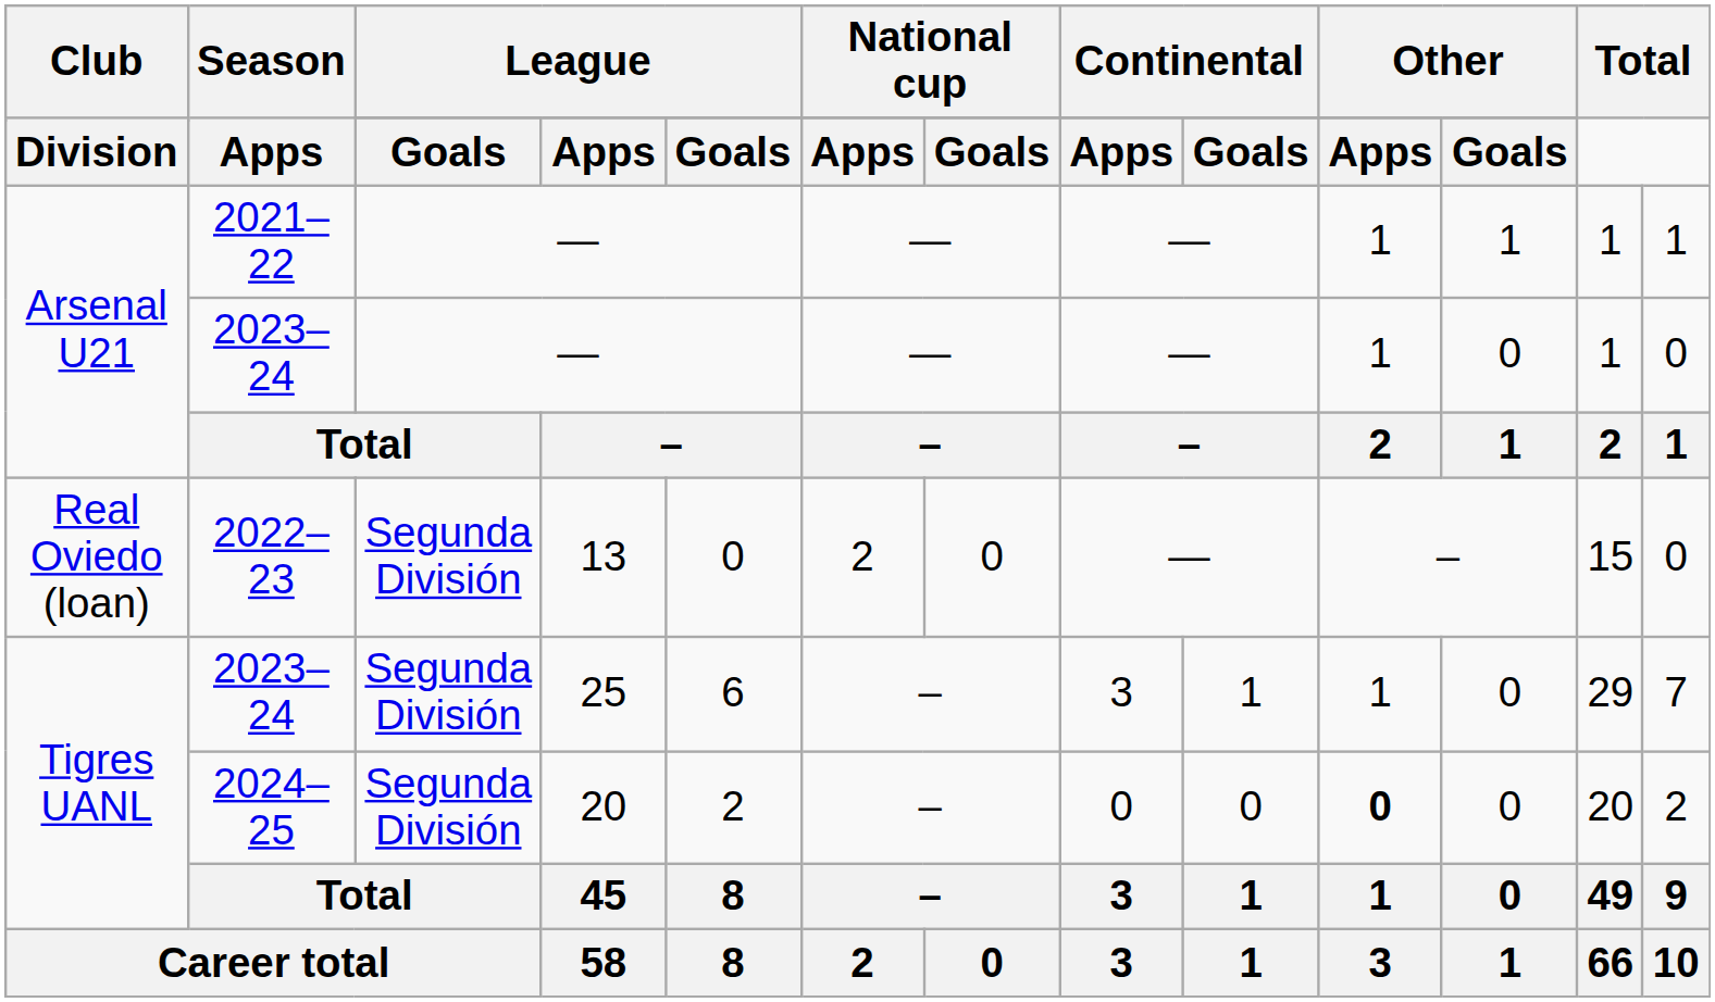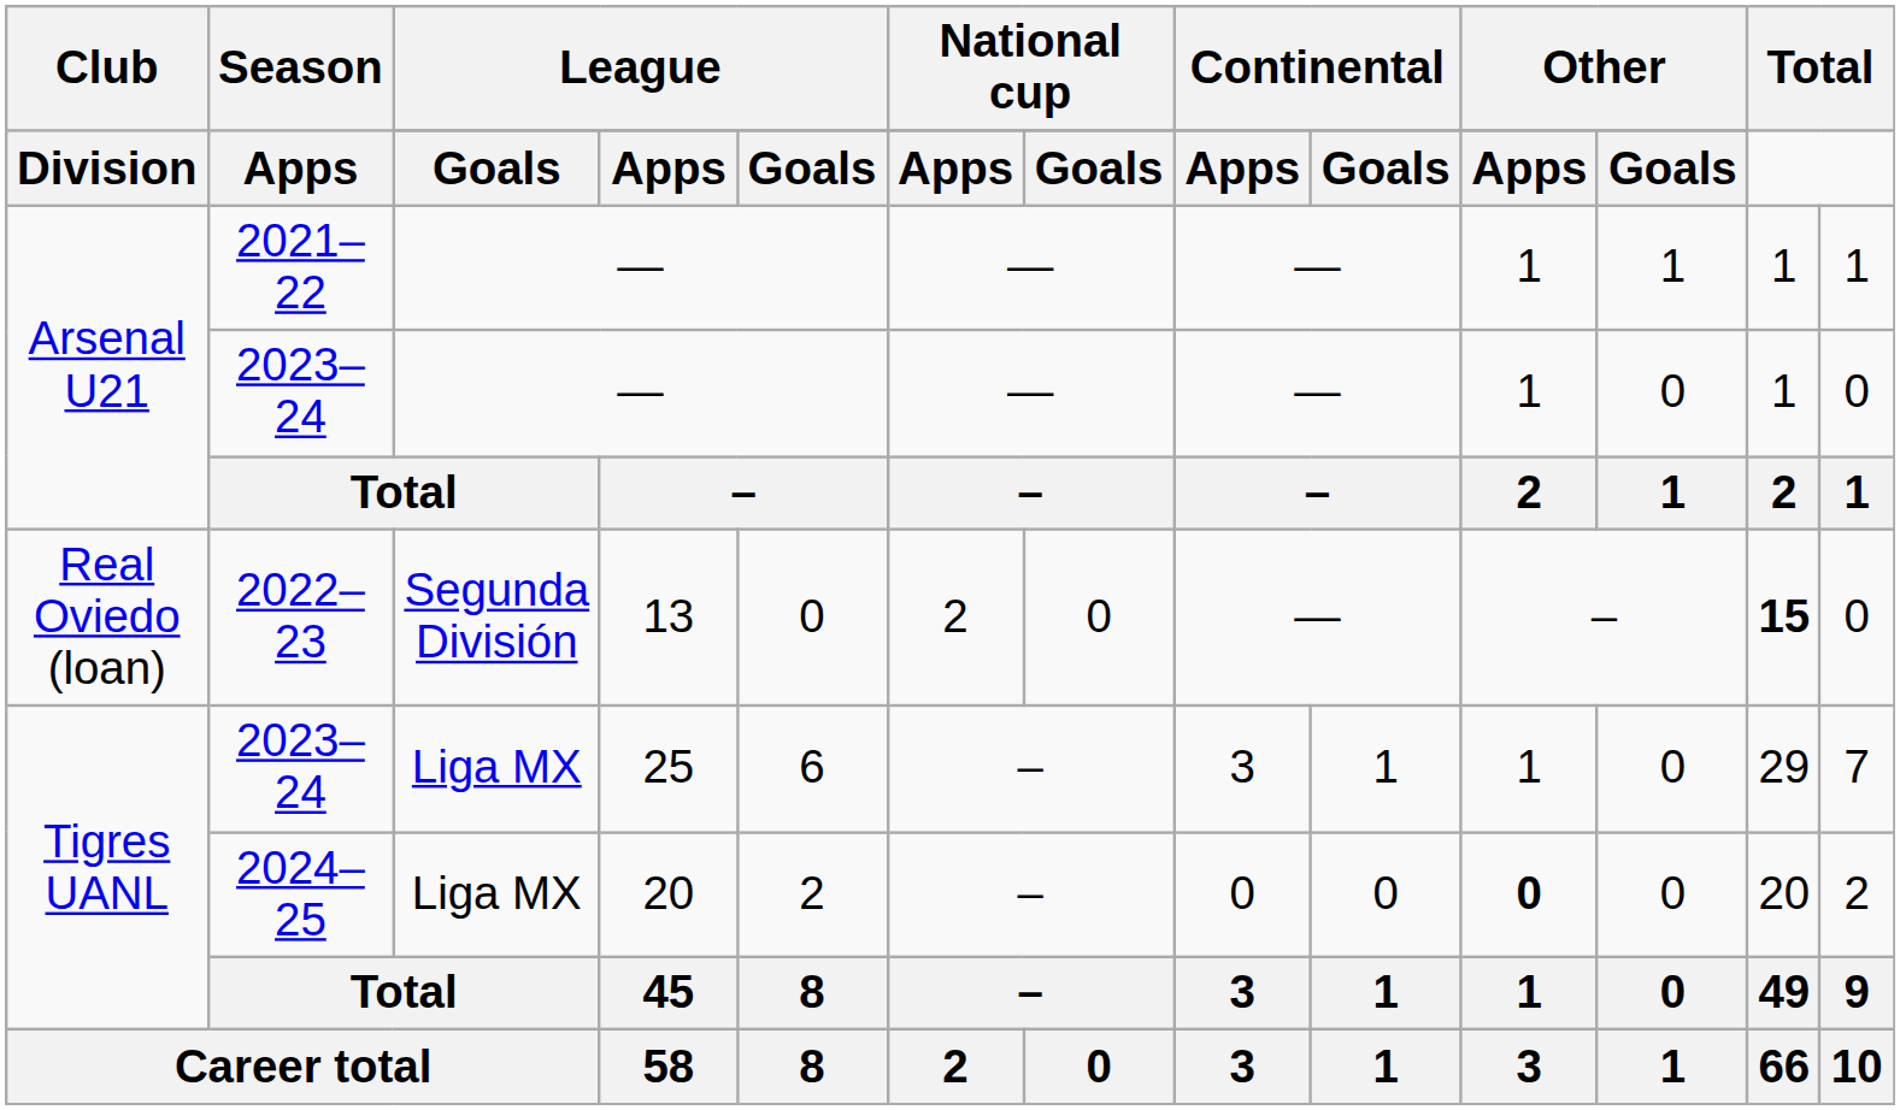 <table class=wikitable style=text-align:center>
 <tr>
 <th rowspan=2>Club</th>
 <th rowspan=2>Season</th>
 <th colspan=3>League</th>
 <th colspan=2>National cup</th>
 <th colspan=2>Continental</th>
 <th colspan=2>Other</th>
 <th colspan=2>Total</th>
 </tr>
 <tr>
 </tr>
 <tr>
 <th>Division</th>
 <th>Apps</th>
 <th>Goals</th>
 <th>Apps</th>
 <th>Goals</th>
 <th>Apps</th>
 <th>Goals</th>
 <th>Apps</th>
 <th>Goals</th>
 <th>Apps</th>
 <th>Goals</th>
 </tr>
 <tr>
 <td rowspan="3"><a href='#'>Arsenal U21</a></td>
 <td><a href='#'>2021–22</a></td>
 <td colspan=3>—</td>
 <td colspan=2>—</td>
 <td colspan="2">—</td>
 <td>1</td>
 <td>1</td>
 <td>1</td>
 <td>1</td>
 </tr>
 <tr>
 <td><a href='#'>2023–24</a></td>
 <td colspan=3>—</td>
 <td colspan=2>—</td>
 <td colspan="2">—</td>
 <td>1</td>
 <td>0</td>
 <td>1</td>
 <td>0</td>
 </tr>
 <tr>
 <th colspan=2>Total</th>
 <th colspan=2>–</th>
 <th colspan=2>–</th>
 <th colspan="2">–</th>
 <th>2</th>
 <th>1</th>
 <th>2</th>
 <th>1</th>
 </tr>
 <tr>
 <td><a href='#'>Real Oviedo</a> (loan)</td>
 <td><a href='#'>2022–23</a></td>
 <td><a href='#'>Segunda División</a></td>
 <td>13</td>
 <td>0</td>
 <td>2</td>
 <td>0</td>
 <td colspan="2">—</td>
 <td colspan="2">–</td>
-<td>15</td>
+<td><strong>15</strong></td>
 <td>0</td>
 </tr>
 <tr>
 <td rowspan="3"><a href='#'>Tigres UANL</a></td>
 <td><a href='#'>2023–24</a></td>
-<td><a href='#'>Segunda División</a></td>
+<td rowspan="1"><a href='#'>Liga MX</a></td>
 <td>25</td>
 <td>6</td>
 <td colspan="2">–</td>
 <td>3</td>
 <td>1</td>
 <td>1</td>
 <td>0</td>
 <td>29</td>
 <td>7</td>
 </tr>
 <tr>
 <td><a href='#'>2024–25</a></td>
-<td><a href='#'>Segunda División</a></td>
+<td>Liga MX</td>
 <td>20</td>
 <td>2</td>
 <td colspan="2">–</td>
 <td>0</td>
 <td>0</td>
 <td><strong>0</strong></td>
 <td>0</td>
 <td>20</td>
 <td>2</td>
 </tr>
 <tr>
 <th colspan=2>Total</th>
 <th>45</th>
 <th>8</th>
 <th colspan=2>–</th>
 <th>3</th>
 <th>1</th>
 <th>1</th>
 <th>0</th>
 <th>49</th>
 <th>9</th>
 </tr>
 <tr>
 <th colspan=3>Career total</th>
 <th>58</th>
 <th>8</th>
 <th>2</th>
 <th>0</th>
 <th>3</th>
 <th>1</th>
 <th>3</th>
 <th>1</th>
 <th>66</th>
 <th>10</th>
 </tr>
 </table>
